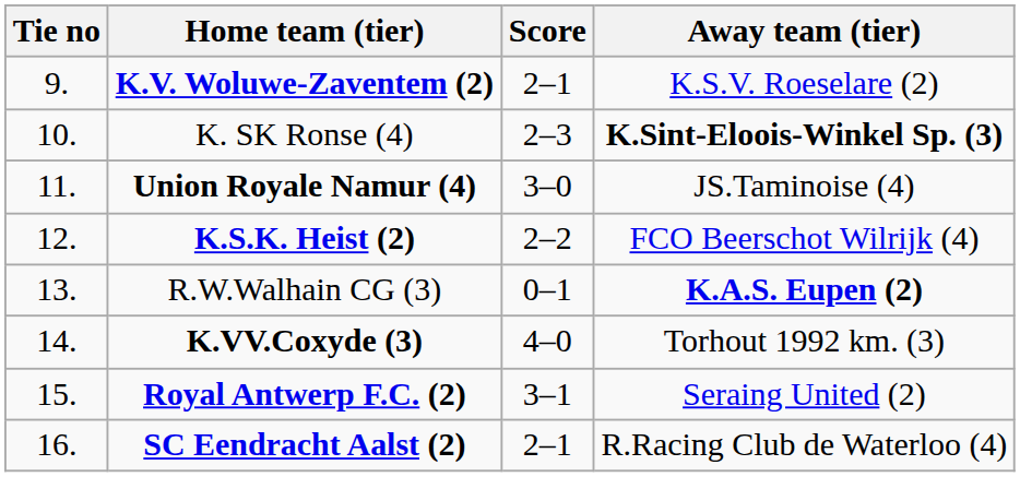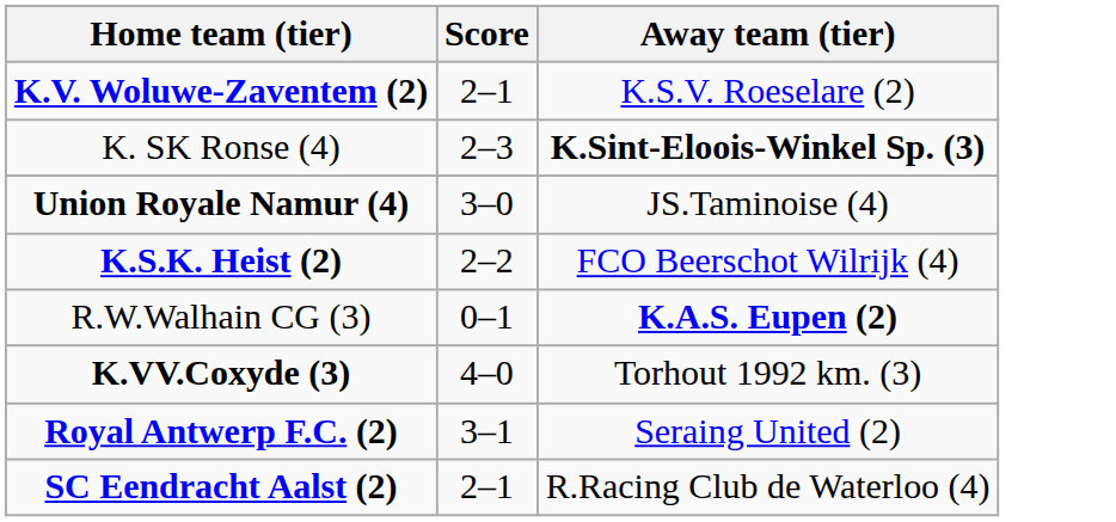 <table class="wikitable" style="text-align: center">
 <tr>
-<th>Tie no</th>
 <th>Home team (tier)</th>
 <th>Score</th>
 <th>Away team (tier)</th>
 </tr>
 <tr>
-<td>9.</td>
 <td><strong><a href='#'>K.V. Woluwe-Zaventem</a> (2)</strong></td>
 <td>2–1</td>
 <td><a href='#'>K.S.V. Roeselare</a> (2)</td>
 </tr>
 <tr>
-<td>10.</td>
 <td>K. SK Ronse (4)</td>
 <td>2–3</td>
 <td><strong>K.Sint-Eloois-Winkel Sp. (3)</strong></td>
 </tr>
 <tr>
-<td>11.</td>
 <td><strong>Union Royale Namur (4)</strong></td>
 <td>3–0</td>
 <td>JS.Taminoise (4)</td>
 </tr>
 <tr>
-<td>12.</td>
 <td><strong><a href='#'>K.S.K. Heist</a> (2)</strong></td>
 <td>2–2 </td>
 <td><a href='#'>FCO Beerschot Wilrijk</a> (4)</td>
 </tr>
 <tr>
-<td>13.</td>
 <td>R.W.Walhain CG (3)</td>
 <td>0–1</td>
 <td><strong><a href='#'>K.A.S. Eupen</a> (2)</strong></td>
 </tr>
 <tr>
-<td>14.</td>
 <td><strong>K.VV.Coxyde (3)</strong></td>
 <td>4–0</td>
 <td>Torhout 1992 km. (3)</td>
 </tr>
 <tr>
-<td>15.</td>
 <td><strong><a href='#'>Royal Antwerp F.C.</a> (2)</strong></td>
 <td>3–1</td>
 <td><a href='#'>Seraing United</a> (2)</td>
 </tr>
 <tr>
-<td>16.</td>
 <td><strong><a href='#'>SC Eendracht Aalst</a> (2)</strong></td>
 <td>2–1</td>
 <td>R.Racing Club de Waterloo (4)</td>
 </tr>
 </table>
